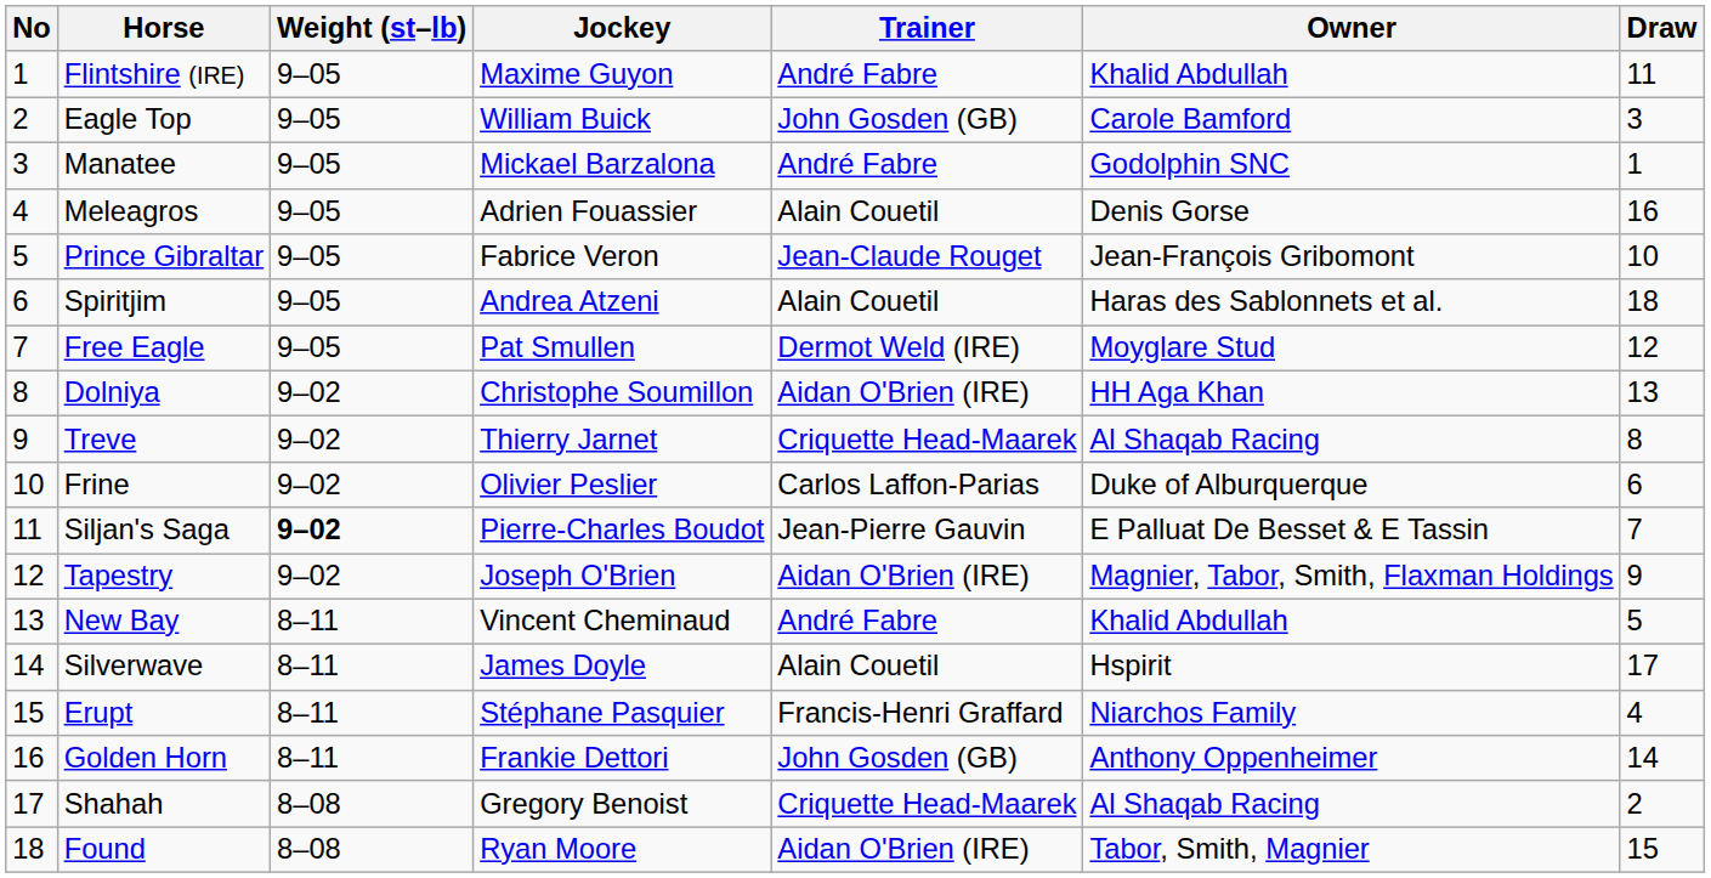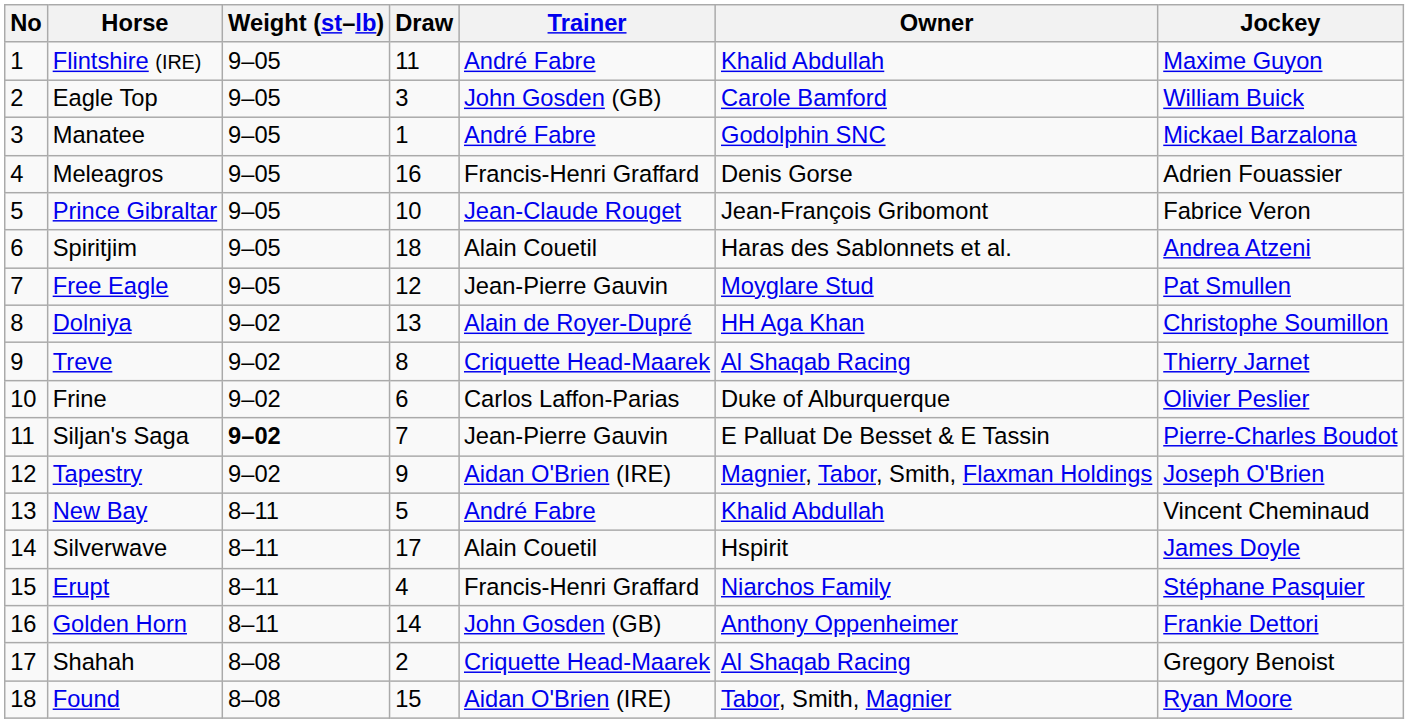 <table class="wikitable sortable">
 <tr>
 <th><strong>No</strong></th>
 <th><strong>Horse</strong></th>
 <th><strong>Weight (<a href='#'>st</a>–<a href='#'>lb</a>)</strong></th>
-<th><strong>Jockey</strong></th>
+<th><strong>Draw</strong></th>
 <th><strong><a href='#'>Trainer</a></strong></th>
 <th><strong>Owner</strong></th>
-<th><strong>Draw</strong></th>
+<th><strong>Jockey</strong></th>
 </tr>
 <tr>
 <td>1</td>
 <td><a href='#'>Flintshire</a> <small>(IRE)</small></td>
 <td>9–05</td>
-<td><a href='#'>Maxime Guyon</a></td>
+<td>11</td>
 <td><a href='#'>André Fabre</a></td>
 <td><a href='#'>Khalid Abdullah</a></td>
-<td>11</td>
+<td><a href='#'>Maxime Guyon</a></td>
 </tr>
 <tr>
 <td>2</td>
 <td>Eagle Top</td>
 <td>9–05</td>
-<td><a href='#'>William Buick</a></td>
+<td>3</td>
 <td><a href='#'>John Gosden</a> (GB)</td>
 <td><a href='#'>Carole Bamford</a></td>
-<td>3</td>
+<td><a href='#'>William Buick</a></td>
 </tr>
 <tr>
 <td>3</td>
 <td>Manatee</td>
 <td>9–05</td>
-<td><a href='#'>Mickael Barzalona</a></td>
+<td>1</td>
 <td><a href='#'>André Fabre</a></td>
 <td><a href='#'>Godolphin SNC</a></td>
-<td>1</td>
+<td><a href='#'>Mickael Barzalona</a></td>
 </tr>
 <tr>
 <td>4</td>
 <td>Meleagros</td>
 <td>9–05</td>
+<td>16</td>
+<td>Francis-Henri Graffard</td>
+<td>Denis Gorse</td>
 <td>Adrien Fouassier</td>
-<td>Alain Couetil</td>
-<td>Denis Gorse</td>
-<td>16</td>
 </tr>
 <tr>
 <td>5</td>
 <td><a href='#'>Prince Gibraltar</a></td>
 <td>9–05</td>
-<td>Fabrice Veron</td>
+<td>10</td>
 <td><a href='#'>Jean-Claude Rouget</a></td>
 <td>Jean-François Gribomont</td>
-<td>10</td>
+<td>Fabrice Veron</td>
 </tr>
 <tr>
 <td>6</td>
 <td>Spiritjim</td>
 <td>9–05</td>
-<td><a href='#'>Andrea Atzeni</a></td>
+<td>18</td>
 <td>Alain Couetil</td>
 <td>Haras des Sablonnets et al.</td>
-<td>18</td>
+<td><a href='#'>Andrea Atzeni</a></td>
 </tr>
 <tr>
 <td>7</td>
 <td><a href='#'>Free Eagle</a></td>
 <td>9–05</td>
+<td>12</td>
+<td>Jean-Pierre Gauvin</td>
+<td><a href='#'>Moyglare Stud</a></td>
 <td><a href='#'>Pat Smullen</a></td>
-<td><a href='#'>Dermot Weld</a> (IRE)</td>
-<td><a href='#'>Moyglare Stud</a></td>
-<td>12</td>
 </tr>
 <tr>
 <td>8</td>
 <td><a href='#'>Dolniya</a></td>
 <td>9–02</td>
+<td>13</td>
+<td><a href='#'>Alain de Royer-Dupré</a></td>
+<td><a href='#'>HH Aga Khan</a></td>
 <td><a href='#'>Christophe Soumillon</a></td>
-<td><a href='#'>Aidan O'Brien</a> (IRE)</td>
-<td><a href='#'>HH Aga Khan</a></td>
-<td>13</td>
 </tr>
 <tr>
 <td>9</td>
 <td><a href='#'>Treve</a></td>
 <td>9–02</td>
-<td><a href='#'>Thierry Jarnet</a></td>
+<td>8</td>
 <td><a href='#'>Criquette Head-Maarek</a></td>
 <td><a href='#'>Al Shaqab Racing</a></td>
-<td>8</td>
+<td><a href='#'>Thierry Jarnet</a></td>
 </tr>
 <tr>
 <td>10</td>
 <td>Frine</td>
 <td>9–02</td>
-<td><a href='#'>Olivier Peslier</a></td>
+<td>6</td>
 <td>Carlos Laffon-Parias</td>
 <td>Duke of Alburquerque</td>
-<td>6</td>
+<td><a href='#'>Olivier Peslier</a></td>
 </tr>
 <tr>
 <td>11</td>
 <td>Siljan's Saga</td>
 <td><strong>9–02</strong></td>
-<td><a href='#'>Pierre-Charles Boudot</a></td>
+<td>7</td>
 <td>Jean-Pierre Gauvin</td>
 <td>E Palluat De Besset & E Tassin</td>
-<td>7</td>
+<td><a href='#'>Pierre-Charles Boudot</a></td>
 </tr>
 <tr>
 <td>12</td>
 <td><a href='#'>Tapestry</a></td>
 <td>9–02</td>
-<td><a href='#'>Joseph O'Brien</a></td>
+<td>9</td>
 <td><a href='#'>Aidan O'Brien</a> (IRE)</td>
 <td><a href='#'>Magnier</a>, <a href='#'>Tabor</a>, Smith, <a href='#'>Flaxman Holdings</a></td>
-<td>9</td>
+<td><a href='#'>Joseph O'Brien</a></td>
 </tr>
 <tr>
 <td>13</td>
 <td><a href='#'>New Bay</a></td>
 <td>8–11</td>
-<td>Vincent Cheminaud</td>
+<td>5</td>
 <td><a href='#'>André Fabre</a></td>
 <td><a href='#'>Khalid Abdullah</a></td>
-<td>5</td>
+<td>Vincent Cheminaud</td>
 </tr>
 <tr>
 <td>14</td>
 <td>Silverwave</td>
 <td>8–11</td>
-<td><a href='#'>James Doyle</a></td>
+<td>17</td>
 <td>Alain Couetil</td>
 <td>Hspirit</td>
-<td>17</td>
+<td><a href='#'>James Doyle</a></td>
 </tr>
 <tr>
 <td>15</td>
 <td><a href='#'>Erupt</a></td>
 <td>8–11</td>
-<td><a href='#'>Stéphane Pasquier</a></td>
+<td>4</td>
 <td>Francis-Henri Graffard</td>
 <td><a href='#'>Niarchos Family</a></td>
-<td>4</td>
+<td><a href='#'>Stéphane Pasquier</a></td>
 </tr>
 <tr>
 <td>16</td>
 <td><a href='#'>Golden Horn</a></td>
 <td>8–11</td>
-<td><a href='#'>Frankie Dettori</a></td>
+<td>14</td>
 <td><a href='#'>John Gosden</a> (GB)</td>
 <td><a href='#'>Anthony Oppenheimer</a></td>
-<td>14</td>
+<td><a href='#'>Frankie Dettori</a></td>
 </tr>
 <tr>
 <td>17</td>
 <td>Shahah</td>
 <td>8–08</td>
-<td>Gregory Benoist</td>
+<td>2</td>
 <td><a href='#'>Criquette Head-Maarek</a></td>
 <td><a href='#'>Al Shaqab Racing</a></td>
-<td>2</td>
+<td>Gregory Benoist</td>
 </tr>
 <tr>
 <td>18</td>
 <td><a href='#'>Found</a></td>
 <td>8–08</td>
-<td><a href='#'>Ryan Moore</a></td>
+<td>15</td>
 <td><a href='#'>Aidan O'Brien</a> (IRE)</td>
 <td><a href='#'>Tabor</a>, Smith, <a href='#'>Magnier</a></td>
-<td>15</td>
+<td><a href='#'>Ryan Moore</a></td>
 </tr>
 </table>
